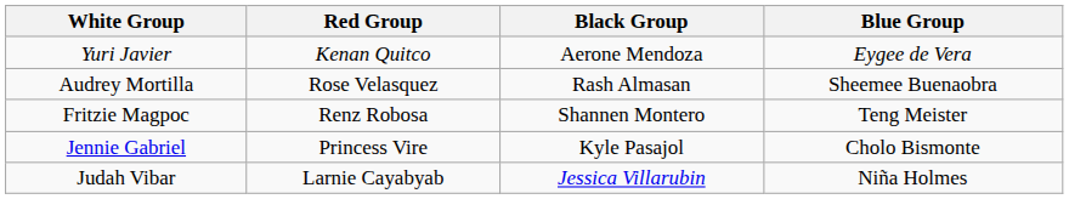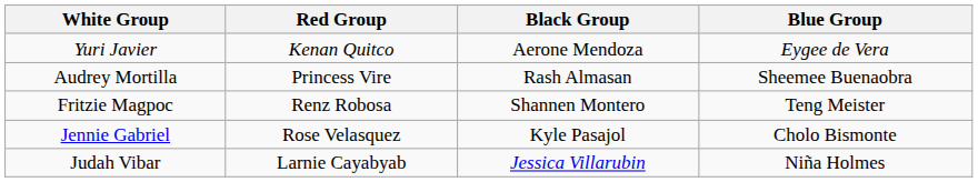 <table class="wikitable" style="text-align:center; line-height:17px; width:65%;">
 <tr>
 <th>White Group</th>
 <th>Red Group</th>
 <th>Black Group</th>
 <th>Blue Group</th>
 </tr>
 <tr>
 <td><em>Yuri Javier</em></td>
 <td><em>Kenan Quitco</em></td>
 <td>Aerone Mendoza</td>
 <td><em>Eygee de Vera</em></td>
 </tr>
 <tr>
 <td>Audrey Mortilla</td>
-<td>Rose Velasquez</td>
+<td>Princess Vire</td>
 <td>Rash Almasan</td>
 <td>Sheemee Buenaobra</td>
 </tr>
 <tr>
 <td>Fritzie Magpoc</td>
 <td>Renz Robosa</td>
 <td>Shannen Montero</td>
 <td>Teng Meister</td>
 </tr>
 <tr>
 <td><a href='#'>Jennie Gabriel</a></td>
-<td>Princess Vire</td>
+<td>Rose Velasquez</td>
 <td>Kyle Pasajol</td>
 <td>Cholo Bismonte</td>
 </tr>
 <tr>
 <td>Judah Vibar</td>
 <td>Larnie Cayabyab</td>
 <td><em><a href='#'>Jessica Villarubin</a></em></td>
 <td>Niña Holmes</td>
 </tr>
 </table>
